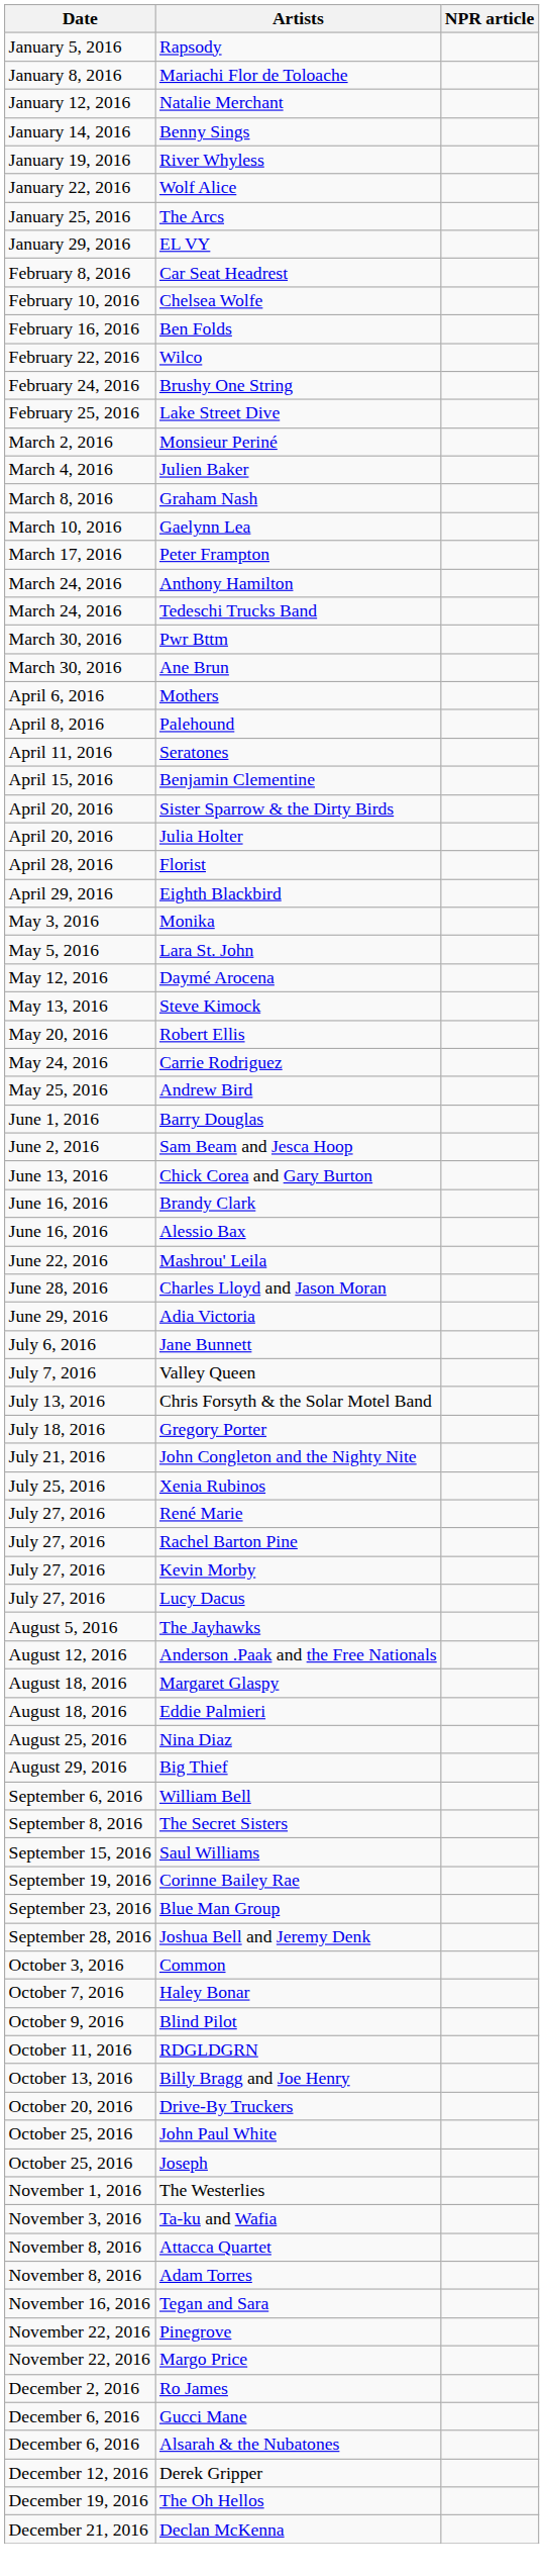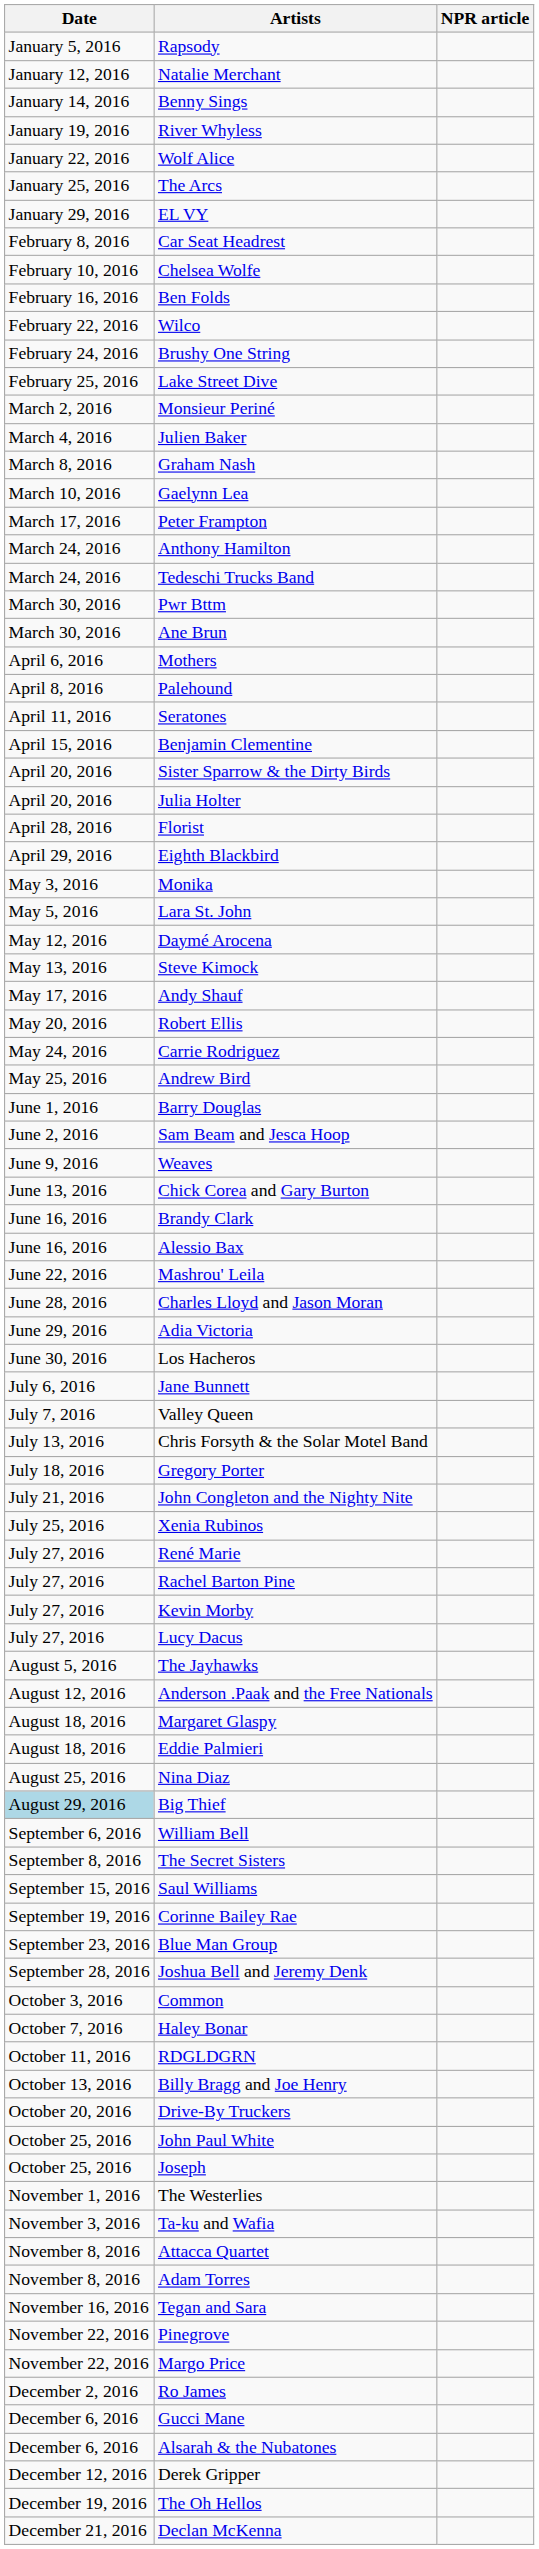 <table class="wikitable sortable mw-collapsible mw-collapsed">
 <tr>
 <th scope="col" data-sort-type="usLongDate">Date</th>
 <th scope="col">Artists</th>
 <th scope="col" class="unsortable">NPR article</th>
 </tr>
 <tr>
 <td>January 5, 2016</td>
 <td><a href='#'>Rapsody</a></td>
-<td></td>
-</tr>
-<tr>
-<td>January 8, 2016</td>
-<td><a href='#'>Mariachi Flor de Toloache</a></td>
 <td></td>
 </tr>
 <tr>
 <td>January 12, 2016</td>
 <td><a href='#'>Natalie Merchant</a></td>
 <td></td>
 </tr>
 <tr>
 <td>January 14, 2016</td>
 <td><a href='#'>Benny Sings</a></td>
 <td></td>
 </tr>
 <tr>
 <td>January 19, 2016</td>
 <td><a href='#'>River Whyless</a></td>
 <td></td>
 </tr>
 <tr>
 <td>January 22, 2016</td>
 <td><a href='#'>Wolf Alice</a></td>
 <td></td>
 </tr>
 <tr>
 <td>January 25, 2016</td>
 <td><a href='#'>The Arcs</a></td>
 <td></td>
 </tr>
 <tr>
 <td>January 29, 2016</td>
 <td><a href='#'>EL VY</a></td>
 <td></td>
 </tr>
 <tr>
 <td>February 8, 2016</td>
 <td><a href='#'>Car Seat Headrest</a></td>
 <td></td>
 </tr>
 <tr>
 <td>February 10, 2016</td>
 <td><a href='#'>Chelsea Wolfe</a></td>
 <td></td>
 </tr>
 <tr>
 <td>February 16, 2016</td>
 <td><a href='#'>Ben Folds</a></td>
 <td></td>
 </tr>
 <tr>
 <td>February 22, 2016</td>
 <td><a href='#'>Wilco</a></td>
 <td></td>
 </tr>
 <tr>
 <td>February 24, 2016</td>
 <td><a href='#'>Brushy One String</a></td>
 <td></td>
 </tr>
 <tr>
 <td>February 25, 2016</td>
 <td><a href='#'>Lake Street Dive</a></td>
 <td></td>
 </tr>
 <tr>
 <td>March 2, 2016</td>
 <td><a href='#'>Monsieur Periné</a></td>
 <td></td>
 </tr>
 <tr>
 <td>March 4, 2016</td>
 <td><a href='#'>Julien Baker</a></td>
 <td></td>
 </tr>
 <tr>
 <td>March 8, 2016</td>
 <td><a href='#'>Graham Nash</a></td>
 <td></td>
 </tr>
 <tr>
 <td>March 10, 2016</td>
 <td><a href='#'>Gaelynn Lea</a></td>
 <td></td>
 </tr>
 <tr>
 <td>March 17, 2016</td>
 <td><a href='#'>Peter Frampton</a></td>
 <td></td>
 </tr>
 <tr>
 <td>March 24, 2016</td>
 <td><a href='#'>Anthony Hamilton</a></td>
 <td></td>
 </tr>
 <tr>
 <td>March 24, 2016</td>
 <td><a href='#'>Tedeschi Trucks Band</a></td>
 <td></td>
 </tr>
 <tr>
 <td>March 30, 2016</td>
 <td><a href='#'>Pwr Bttm</a></td>
 <td></td>
 </tr>
 <tr>
 <td>March 30, 2016</td>
 <td><a href='#'>Ane Brun</a></td>
 <td></td>
 </tr>
 <tr>
 <td>April 6, 2016</td>
 <td><a href='#'>Mothers</a></td>
 <td></td>
 </tr>
 <tr>
 <td>April 8, 2016</td>
 <td><a href='#'>Palehound</a></td>
 <td></td>
 </tr>
 <tr>
 <td>April 11, 2016</td>
 <td><a href='#'>Seratones</a></td>
 <td></td>
 </tr>
 <tr>
 <td>April 15, 2016</td>
 <td><a href='#'>Benjamin Clementine</a></td>
 <td></td>
 </tr>
 <tr>
 <td>April 20, 2016</td>
 <td><a href='#'>Sister Sparrow & the Dirty Birds</a></td>
 <td></td>
 </tr>
 <tr>
 <td>April 20, 2016</td>
 <td><a href='#'>Julia Holter</a></td>
 <td></td>
 </tr>
 <tr>
 <td>April 28, 2016</td>
 <td><a href='#'>Florist</a></td>
 <td></td>
 </tr>
 <tr>
 <td>April 29, 2016</td>
 <td><a href='#'>Eighth Blackbird</a></td>
 <td></td>
 </tr>
 <tr>
 <td>May 3, 2016</td>
 <td><a href='#'>Monika</a></td>
 <td></td>
 </tr>
 <tr>
 <td>May 5, 2016</td>
 <td><a href='#'>Lara St. John</a></td>
 <td></td>
 </tr>
 <tr>
 <td>May 12, 2016</td>
 <td><a href='#'>Daymé Arocena</a></td>
 <td></td>
 </tr>
 <tr>
 <td>May 13, 2016</td>
 <td><a href='#'>Steve Kimock</a></td>
 <td></td>
 </tr>
 <tr>
+<td>May 17, 2016</td>
+<td><a href='#'>Andy Shauf</a></td>
+<td></td>
+</tr>
+<tr>
 <td>May 20, 2016</td>
 <td><a href='#'>Robert Ellis</a></td>
 <td></td>
 </tr>
 <tr>
 <td>May 24, 2016</td>
 <td><a href='#'>Carrie Rodriguez</a></td>
 <td></td>
 </tr>
 <tr>
 <td>May 25, 2016</td>
 <td><a href='#'>Andrew Bird</a></td>
 <td></td>
 </tr>
 <tr>
 <td>June 1, 2016</td>
 <td><a href='#'>Barry Douglas</a></td>
 <td></td>
 </tr>
 <tr>
 <td>June 2, 2016</td>
 <td><a href='#'>Sam Beam</a> and <a href='#'>Jesca Hoop</a></td>
+<td></td>
+</tr>
+<tr>
+<td>June 9, 2016</td>
+<td><a href='#'>Weaves</a></td>
 <td></td>
 </tr>
 <tr>
 <td>June 13, 2016</td>
 <td><a href='#'>Chick Corea</a> and <a href='#'>Gary Burton</a></td>
 <td></td>
 </tr>
 <tr>
 <td>June 16, 2016</td>
 <td><a href='#'>Brandy Clark</a></td>
 <td></td>
 </tr>
 <tr>
 <td>June 16, 2016</td>
 <td><a href='#'>Alessio Bax</a></td>
 <td></td>
 </tr>
 <tr>
 <td>June 22, 2016</td>
 <td><a href='#'>Mashrou' Leila</a></td>
 <td></td>
 </tr>
 <tr>
 <td>June 28, 2016</td>
 <td><a href='#'>Charles Lloyd</a> and <a href='#'>Jason Moran</a></td>
 <td></td>
 </tr>
 <tr>
 <td>June 29, 2016</td>
 <td><a href='#'>Adia Victoria</a></td>
+<td></td>
+</tr>
+<tr>
+<td>June 30, 2016</td>
+<td>Los Hacheros</td>
 <td></td>
 </tr>
 <tr>
 <td>July 6, 2016</td>
 <td><a href='#'>Jane Bunnett</a></td>
 <td></td>
 </tr>
 <tr>
 <td>July 7, 2016</td>
 <td>Valley Queen</td>
 <td></td>
 </tr>
 <tr>
 <td>July 13, 2016</td>
 <td>Chris Forsyth & the Solar Motel Band</td>
 <td></td>
 </tr>
 <tr>
 <td>July 18, 2016</td>
 <td><a href='#'>Gregory Porter</a></td>
 <td></td>
 </tr>
 <tr>
 <td>July 21, 2016</td>
 <td><a href='#'>John Congleton and the Nighty Nite</a></td>
 <td></td>
 </tr>
 <tr>
 <td>July 25, 2016</td>
 <td><a href='#'>Xenia Rubinos</a></td>
 <td></td>
 </tr>
 <tr>
 <td>July 27, 2016</td>
 <td><a href='#'>René Marie</a></td>
 <td></td>
 </tr>
 <tr>
 <td>July 27, 2016</td>
 <td><a href='#'>Rachel Barton Pine</a></td>
 <td></td>
 </tr>
 <tr>
 <td>July 27, 2016</td>
 <td><a href='#'>Kevin Morby</a></td>
 <td></td>
 </tr>
 <tr>
 <td>July 27, 2016</td>
 <td><a href='#'>Lucy Dacus</a></td>
 <td></td>
 </tr>
 <tr>
 <td>August 5, 2016</td>
 <td><a href='#'>The Jayhawks</a></td>
 <td></td>
 </tr>
 <tr>
 <td>August 12, 2016</td>
 <td><a href='#'>Anderson .Paak</a> and <a href='#'>the Free Nationals</a></td>
 <td></td>
 </tr>
 <tr>
 <td>August 18, 2016</td>
 <td><a href='#'>Margaret Glaspy</a></td>
 <td></td>
 </tr>
 <tr>
 <td>August 18, 2016</td>
 <td><a href='#'>Eddie Palmieri</a></td>
 <td></td>
 </tr>
 <tr>
 <td>August 25, 2016</td>
 <td><a href='#'>Nina Diaz</a></td>
 <td></td>
 </tr>
 <tr>
-<td>August 29, 2016</td>
+<td style="background: lightblue;">August 29, 2016</td>
 <td><a href='#'>Big Thief</a></td>
 <td></td>
 </tr>
 <tr>
 <td>September 6, 2016</td>
 <td><a href='#'>William Bell</a></td>
 <td></td>
 </tr>
 <tr>
 <td>September 8, 2016</td>
 <td data-sort-value="Secret Singers, The"><a href='#'>The Secret Sisters</a></td>
 <td></td>
 </tr>
 <tr>
 <td>September 15, 2016</td>
 <td><a href='#'>Saul Williams</a></td>
 <td></td>
 </tr>
 <tr>
 <td>September 19, 2016</td>
 <td><a href='#'>Corinne Bailey Rae</a></td>
 <td></td>
 </tr>
 <tr>
 <td>September 23, 2016</td>
 <td><a href='#'>Blue Man Group</a></td>
 <td></td>
 </tr>
 <tr>
 <td>September 28, 2016</td>
 <td><a href='#'>Joshua Bell</a> and <a href='#'>Jeremy Denk</a></td>
 <td></td>
 </tr>
 <tr>
 <td>October 3, 2016</td>
 <td><a href='#'>Common</a></td>
 <td></td>
 </tr>
 <tr>
 <td>October 7, 2016</td>
 <td><a href='#'>Haley Bonar</a></td>
-<td></td>
-</tr>
-<tr>
-<td>October 9, 2016</td>
-<td><a href='#'>Blind Pilot</a></td>
 <td></td>
 </tr>
 <tr>
 <td>October 11, 2016</td>
 <td><a href='#'>RDGLDGRN</a></td>
 <td></td>
 </tr>
 <tr>
 <td>October 13, 2016</td>
 <td><a href='#'>Billy Bragg</a> and <a href='#'>Joe Henry</a></td>
 <td></td>
 </tr>
 <tr>
 <td>October 20, 2016</td>
 <td><a href='#'>Drive-By Truckers</a></td>
 <td></td>
 </tr>
 <tr>
 <td>October 25, 2016</td>
 <td><a href='#'>John Paul White</a></td>
 <td></td>
 </tr>
 <tr>
 <td>October 25, 2016</td>
 <td><a href='#'>Joseph</a></td>
 <td></td>
 </tr>
 <tr>
 <td>November 1, 2016</td>
 <td data-sort-value="Westerlies, The">The Westerlies</td>
 <td></td>
 </tr>
 <tr>
 <td>November 3, 2016</td>
 <td><a href='#'>Ta-ku</a> and <a href='#'>Wafia</a></td>
 <td></td>
 </tr>
 <tr>
 <td>November 8, 2016</td>
 <td><a href='#'>Attacca Quartet</a></td>
 <td></td>
 </tr>
 <tr>
 <td>November 8, 2016</td>
 <td><a href='#'>Adam Torres</a></td>
 <td></td>
 </tr>
 <tr>
 <td>November 16, 2016</td>
 <td><a href='#'>Tegan and Sara</a></td>
 <td></td>
 </tr>
 <tr>
 <td>November 22, 2016</td>
 <td><a href='#'>Pinegrove</a></td>
 <td></td>
 </tr>
 <tr>
 <td>November 22, 2016</td>
 <td><a href='#'>Margo Price</a></td>
 <td></td>
 </tr>
 <tr>
 <td>December 2, 2016</td>
 <td><a href='#'>Ro James</a></td>
 <td></td>
 </tr>
 <tr>
 <td>December 6, 2016</td>
 <td><a href='#'>Gucci Mane</a></td>
 <td></td>
 </tr>
 <tr>
 <td>December 6, 2016</td>
 <td><a href='#'>Alsarah & the Nubatones</a></td>
 <td></td>
 </tr>
 <tr>
 <td>December 12, 2016</td>
 <td>Derek Gripper</td>
 <td></td>
 </tr>
 <tr>
 <td>December 19, 2016</td>
 <td><a href='#'>The Oh Hellos</a></td>
 <td></td>
 </tr>
 <tr>
 <td>December 21, 2016</td>
 <td><a href='#'>Declan McKenna</a></td>
 <td></td>
 </tr>
 </table>
